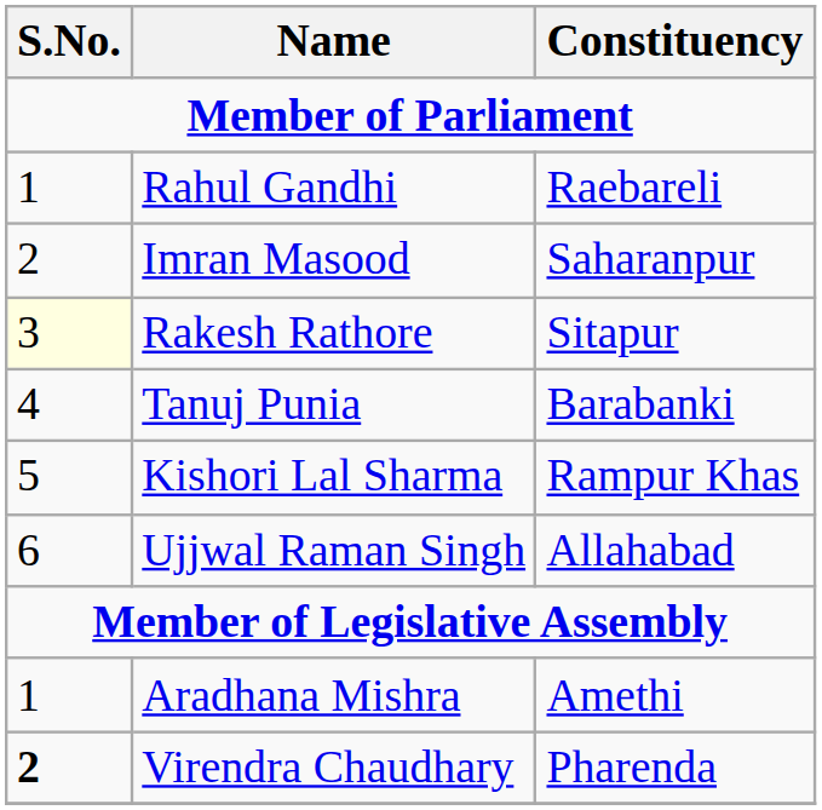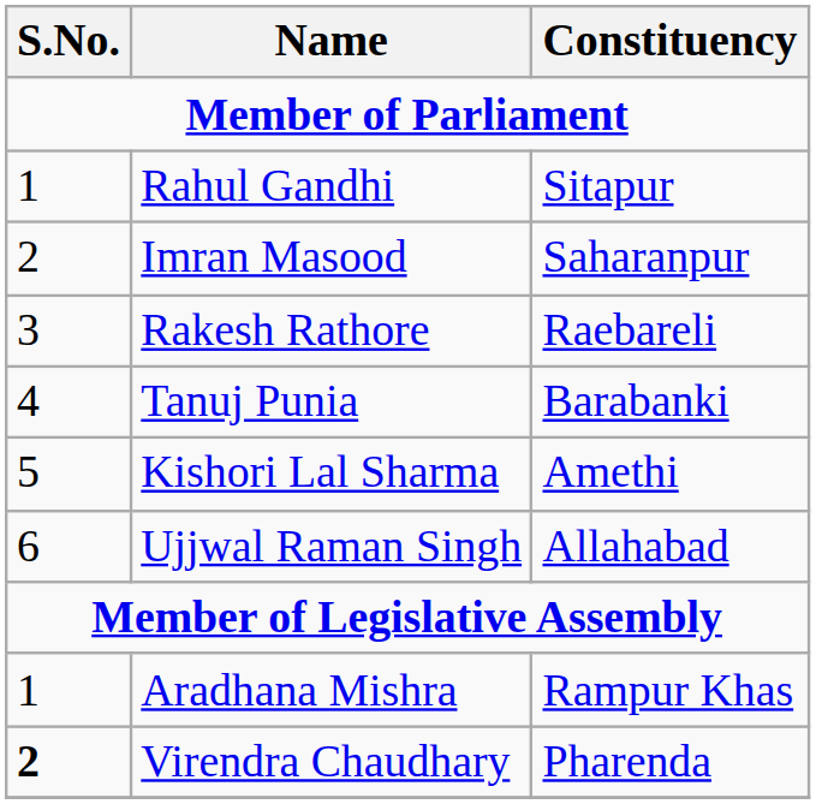 <table class="wikitable sortable">
 <tr>
 <th>S.No.</th>
 <th>Name</th>
 <th>Constituency</th>
 </tr>
 <tr>
 <td align=Center Colspan=3><strong><a href='#'>Member of Parliament</a></strong></td>
 </tr>
 <tr>
 <td>1</td>
 <td><a href='#'>Rahul Gandhi</a></td>
-<td><a href='#'>Raebareli</a></td>
+<td><a href='#'>Sitapur</a></td>
 </tr>
 <tr>
 <td>2</td>
 <td><a href='#'>Imran Masood</a></td>
 <td><a href='#'>Saharanpur</a></td>
 </tr>
 <tr>
-<td style="background: lightyellow;">3</td>
+<td>3</td>
 <td><a href='#'>Rakesh Rathore</a></td>
-<td><a href='#'>Sitapur</a></td>
+<td><a href='#'>Raebareli</a></td>
 </tr>
 <tr>
 <td>4</td>
 <td><a href='#'>Tanuj Punia</a></td>
 <td><a href='#'>Barabanki</a></td>
 </tr>
 <tr>
 <td>5</td>
 <td><a href='#'>Kishori Lal Sharma</a></td>
-<td><a href='#'>Rampur Khas</a></td>
+<td><a href='#'>Amethi</a></td>
 </tr>
 <tr>
 <td>6</td>
 <td><a href='#'>Ujjwal Raman Singh</a></td>
 <td><a href='#'>Allahabad</a></td>
 </tr>
 <tr>
 <td align=Center Colspan=3><strong><a href='#'>Member of Legislative Assembly</a></strong></td>
 </tr>
 <tr>
 <td>1</td>
 <td><a href='#'>Aradhana Mishra</a></td>
-<td><a href='#'>Amethi</a></td>
+<td><a href='#'>Rampur Khas</a></td>
 </tr>
 <tr>
 <td><strong>2</strong></td>
 <td><a href='#'>Virendra Chaudhary</a></td>
 <td><a href='#'>Pharenda</a></td>
 </tr>
 <tr>
 </tr>
 </table>
